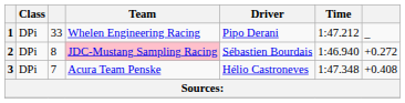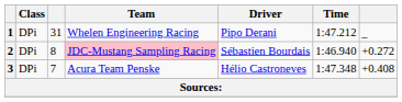 <table class="wikitable">
 <tr>
 <th scope="col"></th>
 <th scope="col">Class</th>
 <th scope="col"></th>
 <th scope="col">Team</th>
 <th scope="col">Driver</th>
 <th scope="col">Time</th>
 <th scope="col"></th>
 </tr>
 <tr>
 <th scope="row">1</th>
 <td>DPi</td>
-<td>33</td>
+<td>31</td>
 <td><a href='#'>Whelen Engineering Racing</a></td>
 <td><a href='#'>Pipo Derani</a></td>
 <td>1:47.212</td>
 <td>_</td>
 </tr>
 <tr>
 <th scope="row">2</th>
 <td>DPi</td>
 <td>8</td>
 <td style="background: pink;"><a href='#'>JDC-Mustang Sampling Racing</a></td>
 <td><a href='#'>Sébastien Bourdais</a></td>
 <td>1:46.940</td>
 <td>+0.272</td>
 </tr>
 <tr>
 <th scope="row">3</th>
 <td>DPi</td>
 <td>7</td>
 <td><a href='#'>Acura Team Penske</a></td>
 <td><a href='#'>Hélio Castroneves</a></td>
 <td>1:47.348</td>
 <td>+0.408</td>
 </tr>
 <tr>
 <th colspan="7">Sources:</th>
 </tr>
 <tr>
 </tr>
 </table>
